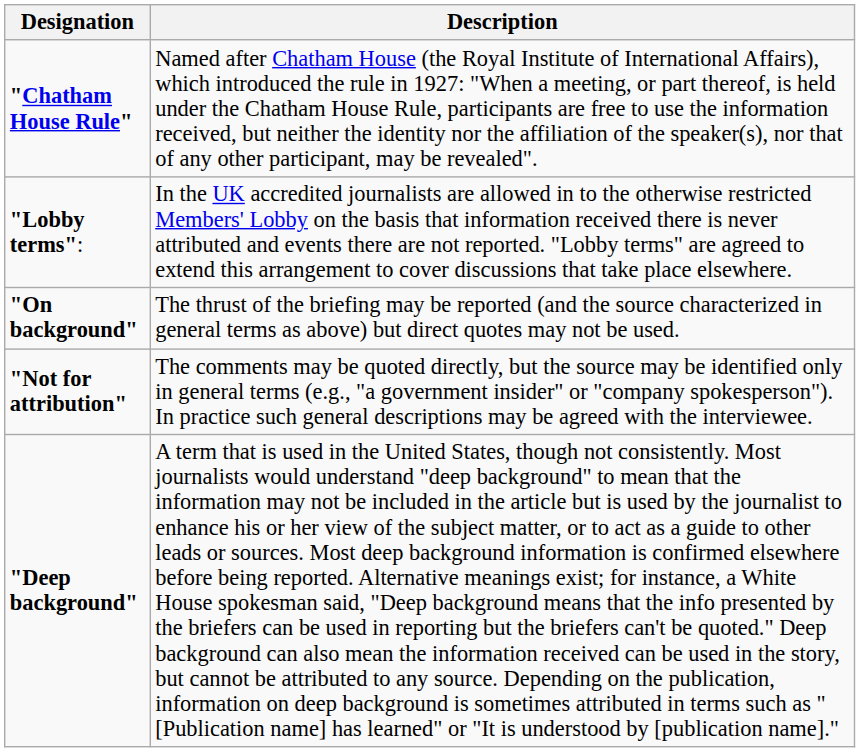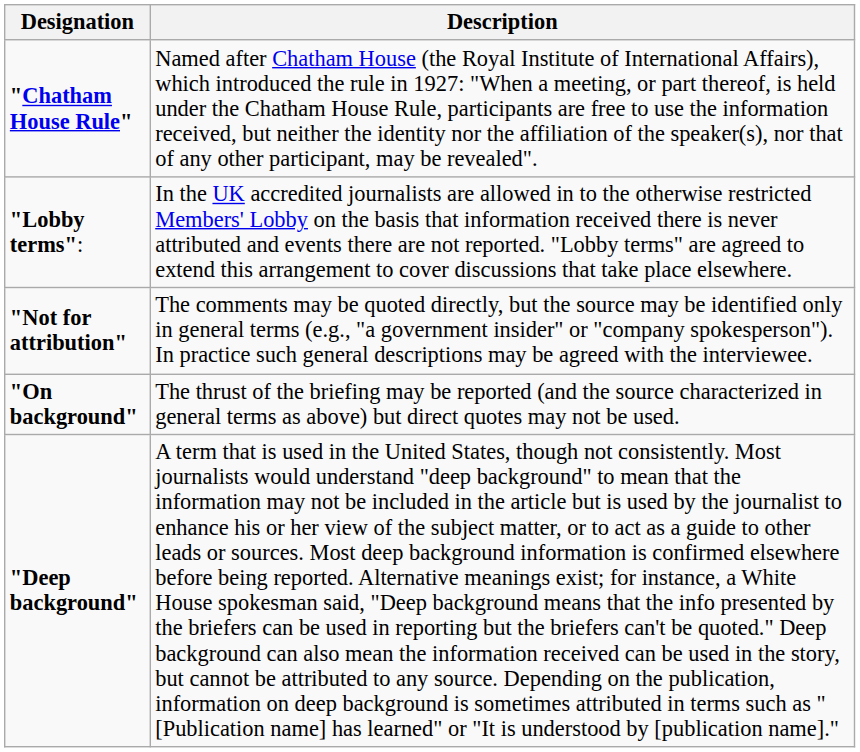 <table class="wikitable">
 <tr>
 <th>Designation</th>
 <th>Description</th>
 </tr>
 <tr>
 <td><strong>"<a href='#'>Chatham House Rule</a>"</strong></td>
 <td>Named after <a href='#'>Chatham House</a> (the Royal Institute of International Affairs), which introduced the rule in 1927: "When a meeting, or part thereof, is held under the Chatham House Rule, participants are free to use the information received, but neither the identity nor the affiliation of the speaker(s), nor that of any other participant, may be revealed".</td>
 </tr>
 <tr>
 <td><strong>"Lobby terms"</strong>:</td>
 <td>In the <a href='#'>UK</a> accredited journalists are allowed in to the otherwise restricted <a href='#'>Members' Lobby</a> on the basis that information received there is never attributed and events there are not reported. "Lobby terms" are agreed to extend this arrangement to cover discussions that take place elsewhere.</td>
 </tr>
 <tr>
+<td><strong>"Not for attribution"</strong></td>
+<td>The comments may be quoted directly, but the source may be identified only in general terms (e.g., "a government insider" or "company spokesperson"). In practice such general descriptions may be agreed with the interviewee.</td>
+</tr>
+<tr>
 <td><strong>"On background"</strong></td>
 <td>The thrust of the briefing may be reported (and the source characterized in general terms as above) but direct quotes may not be used.</td>
-</tr>
-<tr>
-<td><strong>"Not for attribution"</strong></td>
-<td>The comments may be quoted directly, but the source may be identified only in general terms (e.g., "a government insider" or "company spokesperson"). In practice such general descriptions may be agreed with the interviewee.</td>
 </tr>
 <tr>
 <td><strong>"Deep background"</strong></td>
 <td>A term that is used in the United States, though not consistently. Most journalists would understand "deep background" to mean that the information may not be included in the article but is used by the journalist to enhance his or her view of the subject matter, or to act as a guide to other leads or sources. Most deep background information is confirmed elsewhere before being reported. Alternative meanings exist; for instance, a White House spokesman said, "Deep background means that the info presented by the briefers can be used in reporting but the briefers can't be quoted." Deep background can also mean the information received can be used in the story, but cannot be attributed to any source. Depending on the publication, information on deep background is sometimes attributed in terms such as "[Publication name] has learned" or "It is understood by [publication name]." </td>
 </tr>
 </table>
